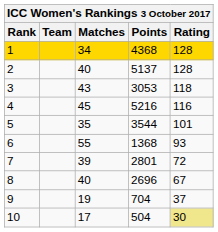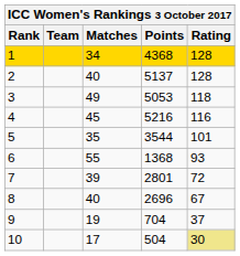 <table class="wikitable">
 <tr>
 <th colspan="5">ICC Women's Rankings <small>3 October 2017</small></th>
 </tr>
 <tr>
 <th>Rank</th>
 <th>Team</th>
 <th>Matches</th>
 <th>Points</th>
 <th>Rating</th>
 </tr>
 <tr style="background:gold">
 <td>1</td>
 <td style="text-align:left;"></td>
 <td>34</td>
 <td>4368</td>
 <td>128</td>
 </tr>
 <tr>
 <td>2</td>
 <td style="text-align:left;"></td>
 <td>40</td>
 <td>5137</td>
 <td>128</td>
 </tr>
 <tr>
 <td>3</td>
 <td style="text-align:left;"></td>
-<td>43</td>
-<td>3053</td>
+<td>49</td>
+<td>5053</td>
 <td>118</td>
 </tr>
 <tr>
 <td>4</td>
 <td style="text-align:left;"></td>
 <td>45</td>
 <td>5216</td>
 <td>116</td>
 </tr>
 <tr>
 <td>5</td>
 <td style="text-align:left;"></td>
 <td>35</td>
 <td>3544</td>
 <td>101</td>
 </tr>
 <tr>
 <td>6</td>
 <td style="text-align:left;"></td>
 <td>55</td>
 <td>1368</td>
 <td>93</td>
 </tr>
 <tr>
 <td>7</td>
 <td style="text-align:left;"></td>
 <td>39</td>
 <td>2801</td>
 <td>72</td>
 </tr>
 <tr>
 <td>8</td>
 <td style="text-align:left;"></td>
 <td>40</td>
 <td>2696</td>
 <td>67</td>
 </tr>
 <tr>
 <td>9</td>
 <td style="text-align:left;"></td>
 <td>19</td>
 <td>704</td>
 <td>37</td>
 </tr>
 <tr>
 <td>10</td>
 <td style="text-align:left;"></td>
 <td>17</td>
 <td>504</td>
 <td style="background: khaki;">30</td>
 </tr>
 </table>
